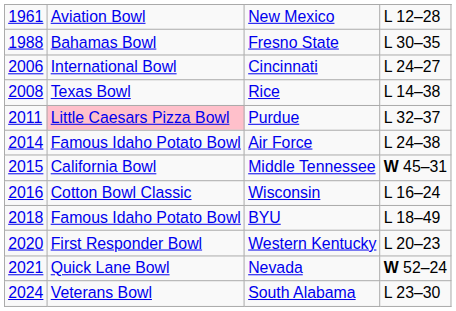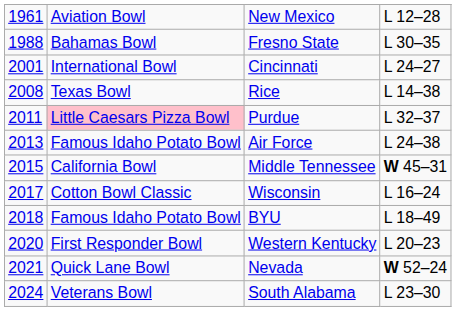 <table class="wikitable">
 <tr>
 </tr>
 <tr>
 <td><a href='#'>1961</a></td>
 <td><a href='#'>Aviation Bowl</a></td>
 <td><a href='#'>New Mexico</a></td>
 <td>L 12–28</td>
 </tr>
 <tr>
 <td><a href='#'>1988</a></td>
 <td><a href='#'>Bahamas Bowl</a></td>
 <td><a href='#'>Fresno State</a></td>
 <td>L 30–35</td>
 </tr>
 <tr>
-<td><a href='#'>2006</a></td>
+<td><a href='#'>2001</a></td>
 <td><a href='#'>International Bowl</a></td>
 <td><a href='#'>Cincinnati</a></td>
 <td>L 24–27</td>
 </tr>
 <tr>
 <td><a href='#'>2008</a></td>
 <td><a href='#'>Texas Bowl</a></td>
 <td><a href='#'>Rice</a></td>
 <td>L 14–38</td>
 </tr>
 <tr>
 <td><a href='#'>2011</a></td>
 <td style="background: pink;"><a href='#'>Little Caesars Pizza Bowl</a></td>
 <td><a href='#'>Purdue</a></td>
 <td>L 32–37</td>
 </tr>
 <tr>
-<td><a href='#'>2014</a></td>
+<td><a href='#'>2013</a></td>
 <td><a href='#'>Famous Idaho Potato Bowl</a></td>
 <td><a href='#'>Air Force</a></td>
 <td>L 24–38</td>
 </tr>
 <tr>
 <td><a href='#'>2015</a></td>
 <td><a href='#'>California Bowl</a></td>
 <td><a href='#'>Middle Tennessee</a></td>
 <td><strong>W</strong> 45–31</td>
 </tr>
 <tr>
-<td><a href='#'>2016</a></td>
+<td><a href='#'>2017</a></td>
 <td><a href='#'>Cotton Bowl Classic</a></td>
 <td><a href='#'>Wisconsin</a></td>
 <td>L 16–24</td>
 </tr>
 <tr>
 <td><a href='#'>2018</a></td>
 <td><a href='#'>Famous Idaho Potato Bowl</a></td>
 <td><a href='#'>BYU</a></td>
 <td>L 18–49</td>
 </tr>
 <tr>
 <td><a href='#'>2020</a></td>
 <td><a href='#'>First Responder Bowl</a></td>
 <td><a href='#'>Western Kentucky</a></td>
 <td>L 20–23</td>
 </tr>
 <tr>
 <td><a href='#'>2021</a></td>
 <td><a href='#'>Quick Lane Bowl</a></td>
 <td><a href='#'>Nevada</a></td>
 <td><strong>W</strong> 52–24</td>
 </tr>
 <tr>
 <td><a href='#'>2024</a></td>
 <td><a href='#'>Veterans Bowl</a></td>
 <td><a href='#'>South Alabama</a></td>
 <td>L 23–30</td>
 </tr>
 </table>
